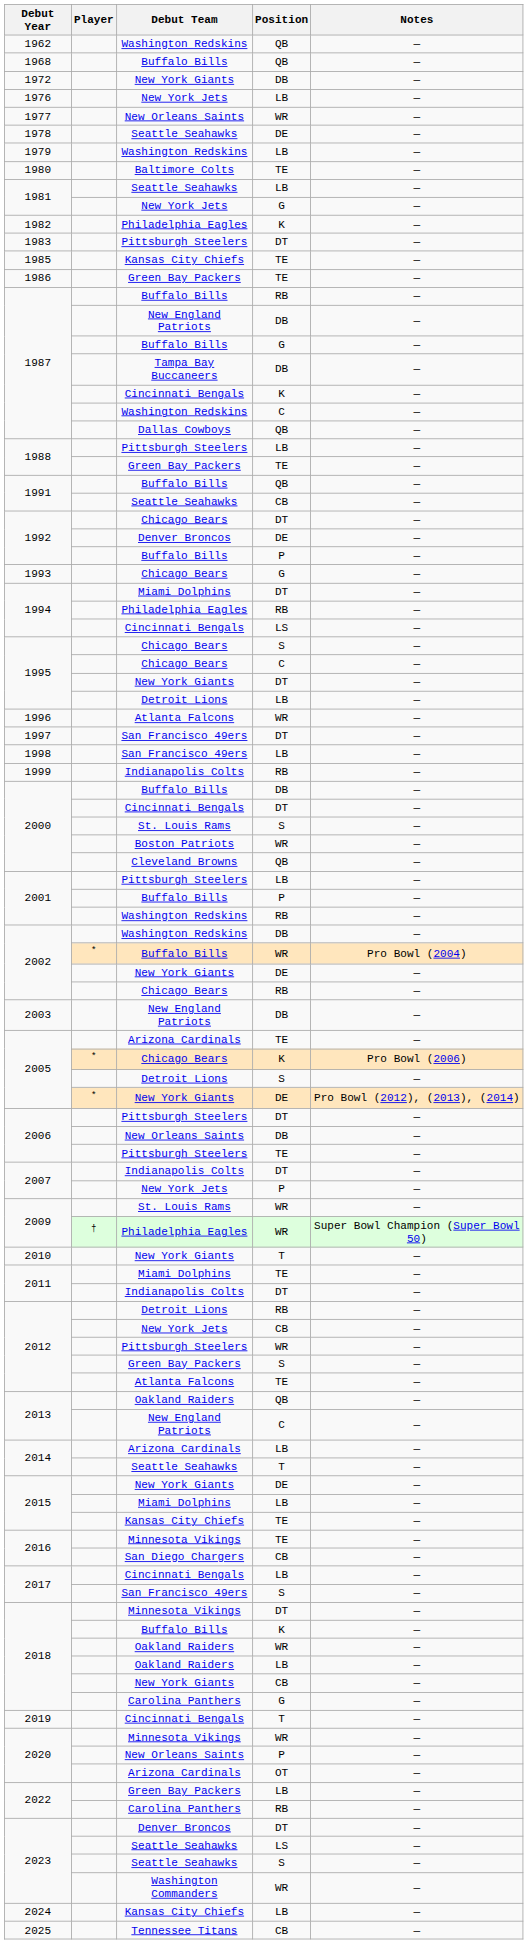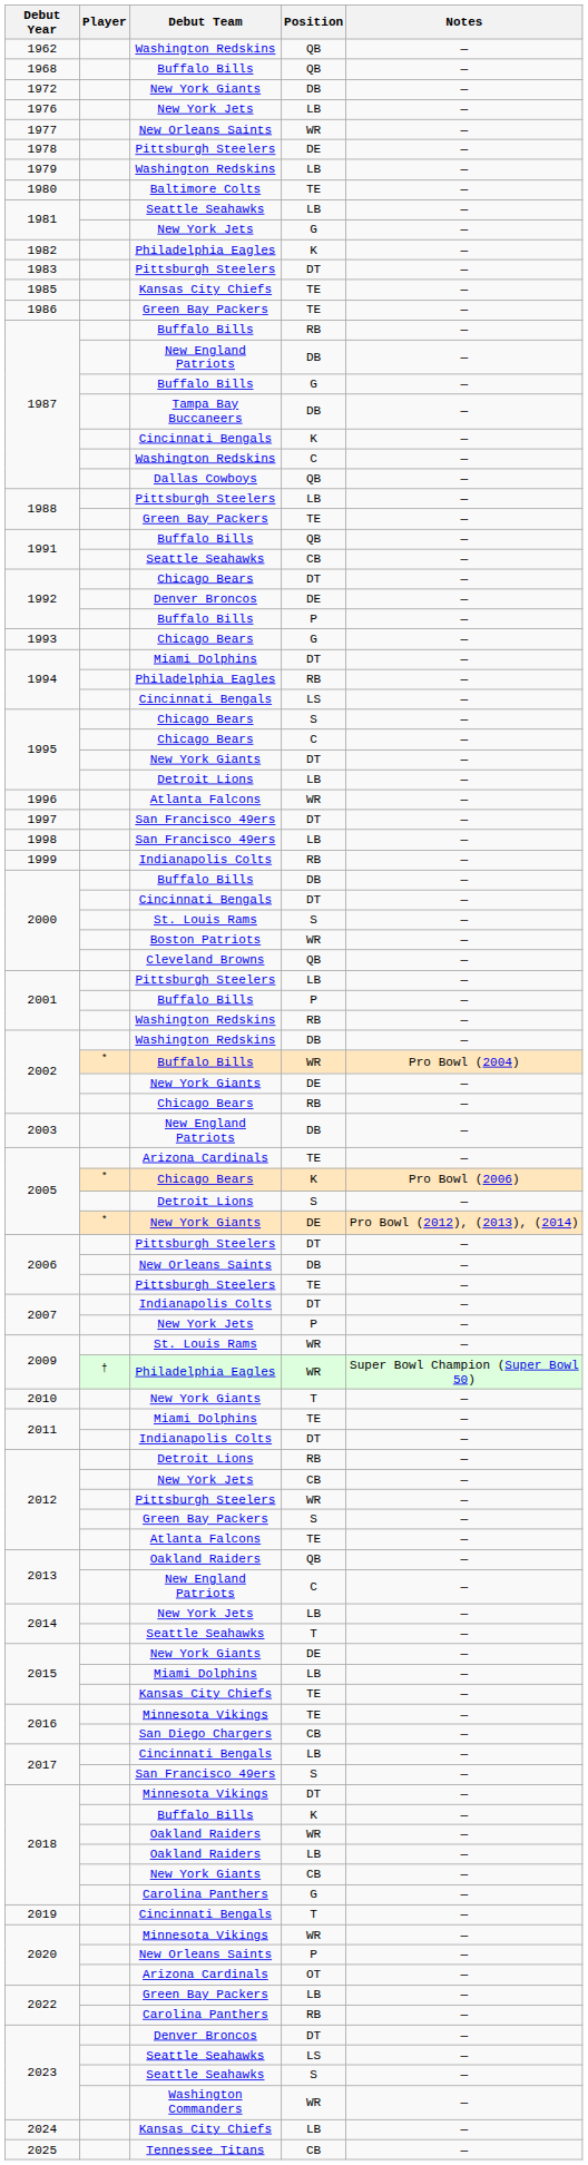 <table class="wikitable sortable" style="text-align: center;">
 <tr>
 <th>Debut Year</th>
 <th>Player</th>
 <th>Debut Team</th>
 <th>Position</th>
 <th>Notes</th>
 </tr>
 <tr>
 <td align="center">1962</td>
 <td align="center"></td>
 <td align="center"><a href='#'>Washington Redskins</a></td>
 <td align="center">QB</td>
 <td align="center">—</td>
 </tr>
 <tr>
 <td align="center">1968</td>
 <td align="center"></td>
 <td align="center"><a href='#'>Buffalo Bills</a></td>
 <td align="center">QB</td>
 <td align="center">—</td>
 </tr>
 <tr>
 <td align="center">1972</td>
 <td align="center"></td>
 <td align="center"><a href='#'>New York Giants</a></td>
 <td align="center">DB</td>
 <td align="center">—</td>
 </tr>
 <tr>
 <td align="center">1976</td>
 <td align="center"></td>
 <td align="center"><a href='#'>New York Jets</a></td>
 <td align="center">LB</td>
 <td align="center">—</td>
 </tr>
 <tr>
 <td align="center">1977</td>
 <td align="center"></td>
 <td align="center"><a href='#'>New Orleans Saints</a></td>
 <td align="center">WR</td>
 <td align="center">—</td>
 </tr>
 <tr>
 <td align="center">1978</td>
 <td align="center"></td>
-<td align="center"><a href='#'>Seattle Seahawks</a></td>
+<td align="center"><a href='#'>Pittsburgh Steelers</a></td>
 <td align="center">DE</td>
 <td align="center">—</td>
 </tr>
 <tr>
 <td align="center">1979</td>
 <td align="center"></td>
 <td align="center"><a href='#'>Washington Redskins</a></td>
 <td align="center">LB</td>
 <td align="center">—</td>
 </tr>
 <tr>
 <td align="center">1980</td>
 <td align="center"></td>
 <td align="center"><a href='#'>Baltimore Colts</a></td>
 <td align="center">TE</td>
 <td align="center">—</td>
 </tr>
 <tr>
 <td rowspan="2">1981</td>
 <td align="center"></td>
 <td align="center"><a href='#'>Seattle Seahawks</a></td>
 <td align="center">LB</td>
 <td align="center">—</td>
 </tr>
 <tr>
 <td align="center"></td>
 <td align="center"><a href='#'>New York Jets</a></td>
 <td align="center">G</td>
 <td align="center">—</td>
 </tr>
 <tr>
 <td align="center">1982</td>
 <td align="center"></td>
 <td align="center"><a href='#'>Philadelphia Eagles</a></td>
 <td align="center">K</td>
 <td align="center">—</td>
 </tr>
 <tr>
 <td align="center">1983</td>
 <td align="center"></td>
 <td align="center"><a href='#'>Pittsburgh Steelers</a></td>
 <td align="center">DT</td>
 <td align="center">—</td>
 </tr>
 <tr>
 <td align="center">1985</td>
 <td align="center"></td>
 <td align="center"><a href='#'>Kansas City Chiefs</a></td>
 <td align="center">TE</td>
 <td align="center">—</td>
 </tr>
 <tr>
 <td align="center">1986</td>
 <td align="center"></td>
 <td align="center"><a href='#'>Green Bay Packers</a></td>
 <td align="center">TE</td>
 <td align="center">—</td>
 </tr>
 <tr>
 <td rowspan="7">1987</td>
 <td align="center"></td>
 <td align="center"><a href='#'>Buffalo Bills</a></td>
 <td align="center">RB</td>
 <td align="center">—</td>
 </tr>
 <tr>
 <td align="center"></td>
 <td align="center"><a href='#'>New England Patriots</a></td>
 <td align="center">DB</td>
 <td align="center">—</td>
 </tr>
 <tr>
 <td align="center"></td>
 <td align="center"><a href='#'>Buffalo Bills</a></td>
 <td align="center">G</td>
 <td align="center">—</td>
 </tr>
 <tr>
 <td align="center"></td>
 <td align="center"><a href='#'>Tampa Bay Buccaneers</a></td>
 <td align="center">DB</td>
 <td align="center">—</td>
 </tr>
 <tr>
 <td align="center"></td>
 <td align="center"><a href='#'>Cincinnati Bengals</a></td>
 <td align="center">K</td>
 <td align="center">—</td>
 </tr>
 <tr>
 <td align="center"></td>
 <td align="center"><a href='#'>Washington Redskins</a></td>
 <td align="center">C</td>
 <td align="center">—</td>
 </tr>
 <tr>
 <td align="center"></td>
 <td align="center"><a href='#'>Dallas Cowboys</a></td>
 <td align="center">QB</td>
 <td align="center">—</td>
 </tr>
 <tr>
 <td rowspan="2">1988</td>
 <td align="center"></td>
 <td align="center"><a href='#'>Pittsburgh Steelers</a></td>
 <td align="center">LB</td>
 <td align="center">—</td>
 </tr>
 <tr>
 <td align="center"></td>
 <td align="center"><a href='#'>Green Bay Packers</a></td>
 <td align="center">TE</td>
 <td align="center">—</td>
 </tr>
 <tr>
 <td rowspan="2">1991</td>
 <td align="center"></td>
 <td align="center"><a href='#'>Buffalo Bills</a></td>
 <td align="center">QB</td>
 <td align="center">—</td>
 </tr>
 <tr>
 <td align="center"></td>
 <td align="center"><a href='#'>Seattle Seahawks</a></td>
 <td align="center">CB</td>
 <td align="center">—</td>
 </tr>
 <tr>
 <td rowspan="3">1992</td>
 <td align="center"></td>
 <td align="center"><a href='#'>Chicago Bears</a></td>
 <td align="center">DT</td>
 <td align="center">—</td>
 </tr>
 <tr>
 <td align="center"></td>
 <td align="center"><a href='#'>Denver Broncos</a></td>
 <td align="center">DE</td>
 <td align="center">—</td>
 </tr>
 <tr>
 <td align="center"></td>
 <td align="center"><a href='#'>Buffalo Bills</a></td>
 <td align="center">P</td>
 <td align="center">—</td>
 </tr>
 <tr>
 <td align="center">1993</td>
 <td align="center"></td>
 <td align="center"><a href='#'>Chicago Bears</a></td>
 <td align="center">G</td>
 <td align="center">—</td>
 </tr>
 <tr>
 <td rowspan="3">1994</td>
 <td align="center"></td>
 <td align="center"><a href='#'>Miami Dolphins</a></td>
 <td align="center">DT</td>
 <td align="center">—</td>
 </tr>
 <tr>
 <td align="center"></td>
 <td align="center"><a href='#'>Philadelphia Eagles</a></td>
 <td align="center">RB</td>
 <td align="center">—</td>
 </tr>
 <tr>
 <td align="center"></td>
 <td align="center"><a href='#'>Cincinnati Bengals</a></td>
 <td align="center">LS</td>
 <td align="center">—</td>
 </tr>
 <tr>
 <td rowspan="4">1995</td>
 <td align="center"></td>
 <td align="center"><a href='#'>Chicago Bears</a></td>
 <td align="center">S</td>
 <td align="center">—</td>
 </tr>
 <tr>
 <td align="center"></td>
 <td align="center"><a href='#'>Chicago Bears</a></td>
 <td align="center">C</td>
 <td align="center">—</td>
 </tr>
 <tr>
 <td align="center"></td>
 <td align="center"><a href='#'>New York Giants</a></td>
 <td align="center">DT</td>
 <td align="center">—</td>
 </tr>
 <tr>
 <td align="center"></td>
 <td align="center"><a href='#'>Detroit Lions</a></td>
 <td align="center">LB</td>
 <td align="center">—</td>
 </tr>
 <tr>
 <td align="center">1996</td>
 <td align="center"></td>
 <td align="center"><a href='#'>Atlanta Falcons</a></td>
 <td align="center">WR</td>
 <td align="center">—</td>
 </tr>
 <tr>
 <td align="center">1997</td>
 <td align="center"></td>
 <td align="center"><a href='#'>San Francisco 49ers</a></td>
 <td align="center">DT</td>
 <td align="center">—</td>
 </tr>
 <tr>
 <td align="center">1998</td>
 <td align="center"></td>
 <td align="center"><a href='#'>San Francisco 49ers</a></td>
 <td align="center">LB</td>
 <td align="center">—</td>
 </tr>
 <tr>
 <td align="center">1999</td>
 <td align="center"></td>
 <td align="center"><a href='#'>Indianapolis Colts</a></td>
 <td align="center">RB</td>
 <td align="center">—</td>
 </tr>
 <tr>
 <td rowspan="5">2000</td>
 <td align="center"></td>
 <td align="center"><a href='#'>Buffalo Bills</a></td>
 <td align="center">DB</td>
 <td align="center">—</td>
 </tr>
 <tr>
 <td align="center"></td>
 <td align="center"><a href='#'>Cincinnati Bengals</a></td>
 <td align="center">DT</td>
 <td align="center">—</td>
 </tr>
 <tr>
 <td align="center"></td>
 <td align="center"><a href='#'>St. Louis Rams</a></td>
 <td align="center">S</td>
 <td align="center">—</td>
 </tr>
 <tr>
 <td align="center"></td>
 <td align="center"><a href='#'>Boston Patriots</a></td>
 <td align="center">WR</td>
 <td align="center">—</td>
 </tr>
 <tr>
 <td align="center"></td>
 <td align="center"><a href='#'>Cleveland Browns</a></td>
 <td align="center">QB</td>
 <td align="center">—</td>
 </tr>
 <tr>
 <td rowspan="3">2001</td>
 <td align="center"></td>
 <td align="center"><a href='#'>Pittsburgh Steelers</a></td>
 <td align="center">LB</td>
 <td align="center">—</td>
 </tr>
 <tr>
 <td align="center"></td>
 <td align="center"><a href='#'>Buffalo Bills</a></td>
 <td align="center">P</td>
 <td align="center">—</td>
 </tr>
 <tr>
 <td align="center"></td>
 <td align="center"><a href='#'>Washington Redskins</a></td>
 <td align="center">RB</td>
 <td align="center">—</td>
 </tr>
 <tr>
 <td rowspan="4">2002</td>
 <td align="center"></td>
 <td align="center"><a href='#'>Washington Redskins</a></td>
 <td align="center">DB</td>
 <td align="center">—</td>
 </tr>
 <tr bgcolor="FFE6BD">
 <td align="center"><sup>*</sup></td>
 <td align="center"><a href='#'>Buffalo Bills</a></td>
 <td align="center">WR</td>
 <td>Pro Bowl (<a href='#'>2004</a>)</td>
 </tr>
 <tr>
 <td align="center"></td>
 <td align="center"><a href='#'>New York Giants</a></td>
 <td align="center">DE</td>
 <td align="center">—</td>
 </tr>
 <tr>
 <td align="center"></td>
 <td align="center"><a href='#'>Chicago Bears</a></td>
 <td align="center">RB</td>
 <td align="center">—</td>
 </tr>
 <tr>
 <td align="center">2003</td>
 <td align="center"></td>
 <td align="center"><a href='#'>New England Patriots</a></td>
 <td align="center">DB</td>
 <td align="center">—</td>
 </tr>
 <tr>
 <td rowspan="4">2005</td>
 <td align="center"></td>
 <td align="center"><a href='#'>Arizona Cardinals</a></td>
 <td align="center">TE</td>
 <td align="center">—</td>
 </tr>
 <tr bgcolor="FFE6BD">
 <td align="center"><sup>*</sup></td>
 <td align="center"><a href='#'>Chicago Bears</a></td>
 <td align="center">K</td>
 <td>Pro Bowl (<a href='#'>2006</a>)</td>
 </tr>
 <tr>
 <td align="center"></td>
 <td align="center"><a href='#'>Detroit Lions</a></td>
 <td align="center">S</td>
 <td align="center">—</td>
 </tr>
 <tr bgcolor="FFE6BD">
 <td align="center"><sup>*</sup></td>
 <td align="center"><a href='#'>New York Giants</a></td>
 <td align="center">DE</td>
 <td>Pro Bowl (<a href='#'>2012</a>), (<a href='#'>2013</a>), (<a href='#'>2014</a>)</td>
 </tr>
 <tr>
 <td rowspan="3">2006</td>
 <td align="center"></td>
 <td align="center"><a href='#'>Pittsburgh Steelers</a></td>
 <td align="center">DT</td>
 <td align="center">—</td>
 </tr>
 <tr>
 <td align="center"></td>
 <td align="center"><a href='#'>New Orleans Saints</a></td>
 <td align="center">DB</td>
 <td align="center">—</td>
 </tr>
 <tr>
 <td align="center"></td>
 <td align="center"><a href='#'>Pittsburgh Steelers</a></td>
 <td align="center">TE</td>
 <td align="center">—</td>
 </tr>
 <tr>
 <td rowspan="2">2007</td>
 <td align="center"></td>
 <td align="center"><a href='#'>Indianapolis Colts</a></td>
 <td align="center">DT</td>
 <td align="center">—</td>
 </tr>
 <tr>
 <td align="center"></td>
 <td align="center"><a href='#'>New York Jets</a></td>
 <td align="center">P</td>
 <td align="center">—</td>
 </tr>
 <tr>
 <td rowspan="2">2009</td>
 <td align="center"></td>
 <td align="center"><a href='#'>St. Louis Rams</a></td>
 <td align="center">WR</td>
 <td align="center">—</td>
 </tr>
 <tr bgcolor="#DDFFDD">
 <td align="center"><sup>†</sup></td>
 <td align="center"><a href='#'>Philadelphia Eagles</a></td>
 <td align="center">WR</td>
 <td>Super Bowl Champion (<a href='#'>Super Bowl 50</a>)</td>
 </tr>
 <tr>
 <td align="center">2010</td>
 <td align="center"></td>
 <td align="center"><a href='#'>New York Giants</a></td>
 <td align="center">T</td>
 <td align="center">—</td>
 </tr>
 <tr>
 <td rowspan="2">2011</td>
 <td align="center"></td>
 <td align="center"><a href='#'>Miami Dolphins</a></td>
 <td align="center">TE</td>
 <td align="center">—</td>
 </tr>
 <tr>
 <td align="center"></td>
 <td align="center"><a href='#'>Indianapolis Colts</a></td>
 <td align="center">DT</td>
 <td align="center">—</td>
 </tr>
 <tr>
 <td rowspan="5">2012</td>
 <td align="center"></td>
 <td align="center"><a href='#'>Detroit Lions</a></td>
 <td align="center">RB</td>
 <td align="center">—</td>
 </tr>
 <tr>
 <td align="center"></td>
 <td align="center"><a href='#'>New York Jets</a></td>
 <td align="center">CB</td>
 <td align="center">—</td>
 </tr>
 <tr>
 <td align="center"></td>
 <td align="center"><a href='#'>Pittsburgh Steelers</a></td>
 <td align="center">WR</td>
 <td align="center">—</td>
 </tr>
 <tr>
 <td align="center"></td>
 <td align="center"><a href='#'>Green Bay Packers</a></td>
 <td align="center">S</td>
 <td align="center">—</td>
 </tr>
 <tr>
 <td align="center"></td>
 <td align="center"><a href='#'>Atlanta Falcons</a></td>
 <td align="center">TE</td>
 <td align="center">—</td>
 </tr>
 <tr>
 <td rowspan="2">2013</td>
 <td align="center"></td>
 <td align="center"><a href='#'>Oakland Raiders</a></td>
 <td align="center">QB</td>
 <td align="center">—</td>
 </tr>
 <tr>
 <td align="center"></td>
 <td align="center"><a href='#'>New England Patriots</a></td>
 <td align="center">C</td>
 <td align="center">—</td>
 </tr>
 <tr>
 <td rowspan="2">2014</td>
 <td align="center"></td>
-<td align="center"><a href='#'>Arizona Cardinals</a></td>
+<td align="center"><a href='#'>New York Jets</a></td>
 <td align="center">LB</td>
 <td align="center">—</td>
 </tr>
 <tr>
 <td align="center"></td>
 <td align="center"><a href='#'>Seattle Seahawks</a></td>
 <td align="center">T</td>
 <td align="center">—</td>
 </tr>
 <tr>
 <td rowspan="3">2015</td>
 <td align="center"></td>
 <td align="center"><a href='#'>New York Giants</a></td>
 <td align="center">DE</td>
 <td align="center">—</td>
 </tr>
 <tr>
 <td align="center"></td>
 <td align="center"><a href='#'>Miami Dolphins</a></td>
 <td align="center">LB</td>
 <td align="center">—</td>
 </tr>
 <tr>
 <td align="center"></td>
 <td align="center"><a href='#'>Kansas City Chiefs</a></td>
 <td align="center">TE</td>
 <td align="center">—</td>
 </tr>
 <tr>
 <td rowspan="2">2016</td>
 <td align="center"></td>
 <td align="center"><a href='#'>Minnesota Vikings</a></td>
 <td align="center">TE</td>
 <td align="center">—</td>
 </tr>
 <tr>
 <td align="center"></td>
 <td align="center"><a href='#'>San Diego Chargers</a></td>
 <td align="center">CB</td>
 <td align="center">—</td>
 </tr>
 <tr>
 <td rowspan="2">2017</td>
 <td align="center"></td>
 <td align="center"><a href='#'>Cincinnati Bengals</a></td>
 <td align="center">LB</td>
 <td align="center">—</td>
 </tr>
 <tr>
 <td align="center"></td>
 <td align="center"><a href='#'>San Francisco 49ers</a></td>
 <td align="center">S</td>
 <td align="center">—</td>
 </tr>
 <tr>
 <td rowspan="6">2018</td>
 <td align="center"></td>
 <td align="center"><a href='#'>Minnesota Vikings</a></td>
 <td align="center">DT</td>
 <td align="center">—</td>
 </tr>
 <tr>
 <td align="center"></td>
 <td align="center"><a href='#'>Buffalo Bills</a></td>
 <td align="center">K</td>
 <td align="center">—</td>
 </tr>
 <tr>
 <td align="center"></td>
 <td align="center"><a href='#'>Oakland Raiders</a></td>
 <td align="center">WR</td>
 <td align="center">—</td>
 </tr>
 <tr>
 <td align="center"></td>
 <td align="center"><a href='#'>Oakland Raiders</a></td>
 <td align="center">LB</td>
 <td align="center">—</td>
 </tr>
 <tr>
 <td align="center"></td>
 <td align="center"><a href='#'>New York Giants</a></td>
 <td align="center">CB</td>
 <td align="center">—</td>
 </tr>
 <tr>
 <td align="center"></td>
 <td align="center"><a href='#'>Carolina Panthers</a></td>
 <td align="center">G</td>
 <td align="center">—</td>
 </tr>
 <tr>
 <td align="center">2019</td>
 <td align="center"></td>
 <td align="center"><a href='#'>Cincinnati Bengals</a></td>
 <td align="center">T</td>
 <td align="center">—</td>
 </tr>
 <tr>
 <td rowspan="3">2020</td>
 <td align="center"></td>
 <td align="center"><a href='#'>Minnesota Vikings</a></td>
 <td align="center">WR</td>
 <td align="center">—</td>
 </tr>
 <tr>
 <td align="center"></td>
 <td align="center"><a href='#'>New Orleans Saints</a></td>
 <td align="center">P</td>
 <td align="center">—</td>
 </tr>
 <tr>
 <td align="center"></td>
 <td align="center"><a href='#'>Arizona Cardinals</a></td>
 <td align="center">OT</td>
 <td align="center">—</td>
 </tr>
 <tr>
 <td rowspan="2">2022</td>
 <td align="center"></td>
 <td align="center"><a href='#'>Green Bay Packers</a></td>
 <td align="center">LB</td>
 <td align="center">—</td>
 </tr>
 <tr>
 <td align="center"></td>
 <td align="center"><a href='#'>Carolina Panthers</a></td>
 <td align="center">RB</td>
 <td align="center">—</td>
 </tr>
 <tr>
 <td rowspan="4">2023</td>
 <td align="center"></td>
 <td align="center"><a href='#'>Denver Broncos</a></td>
 <td align="center">DT</td>
 <td align="center">—</td>
 </tr>
 <tr>
 <td align="center"></td>
 <td align="center"><a href='#'>Seattle Seahawks</a></td>
 <td align="center">LS</td>
 <td align="center">—</td>
 </tr>
 <tr>
 <td align="center"></td>
 <td align="center"><a href='#'>Seattle Seahawks</a></td>
 <td align="center">S</td>
 <td align="center">—</td>
 </tr>
 <tr>
 <td align="center"></td>
 <td align="center"><a href='#'>Washington Commanders</a></td>
 <td align="center">WR</td>
 <td align="center">—</td>
 </tr>
 <tr>
 <td align="center">2024</td>
 <td align="center"></td>
 <td align="center"><a href='#'>Kansas City Chiefs</a></td>
 <td align="center">LB</td>
 <td align="center">—</td>
 </tr>
 <tr>
 <td align="center">2025</td>
 <td align="center"></td>
 <td align="center"><a href='#'>Tennessee Titans</a></td>
 <td align="center">CB</td>
 <td align="center">—</td>
 </tr>
 </table>
